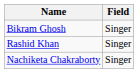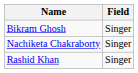 <table class="wikitable sortable" border="0">
 <tr>
 <th>Name</th>
 <th>Field</th>
 </tr>
 <tr>
 <td><a href='#'>Bikram Ghosh</a></td>
 <td>Singer</td>
 </tr>
 <tr>
+<td><a href='#'>Nachiketa Chakraborty</a></td>
+<td>Singer</td>
+</tr>
+<tr>
 <td><a href='#'>Rashid Khan</a></td>
 <td>Singer</td>
 </tr>
-<tr>
-<td><a href='#'>Nachiketa Chakraborty</a></td>
-<td>Singer</td>
-</tr>
 </table>
